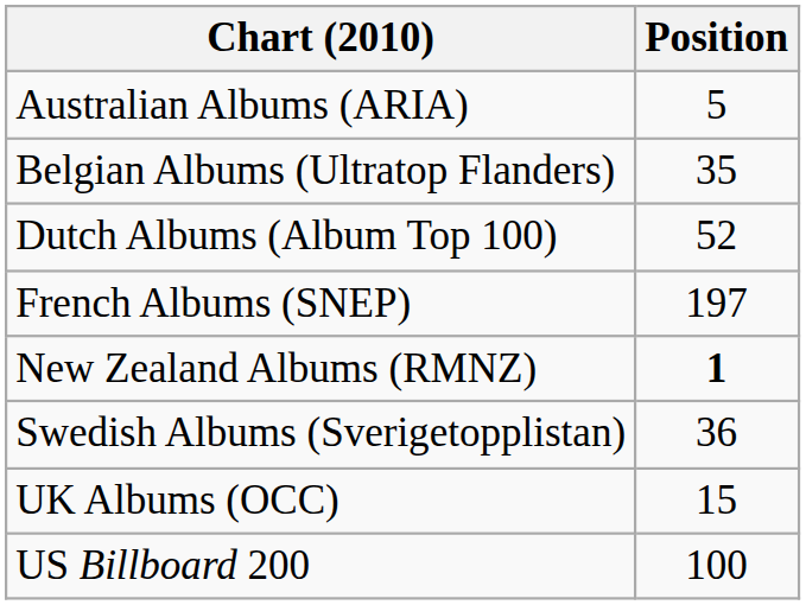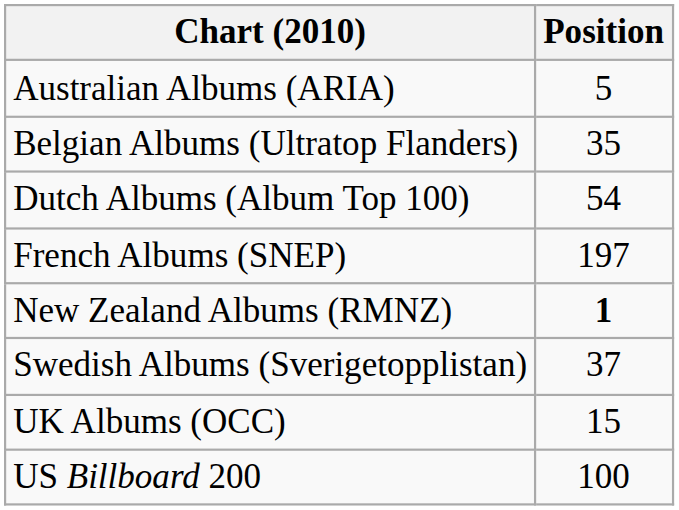 <table class="wikitable sortable">
 <tr>
 <th>Chart (2010)</th>
 <th>Position</th>
 </tr>
 <tr>
 <td>Australian Albums (ARIA)</td>
 <td style="text-align:center;">5</td>
 </tr>
 <tr>
 <td>Belgian Albums (Ultratop Flanders)</td>
 <td style="text-align:center;">35</td>
 </tr>
 <tr>
 <td>Dutch Albums (Album Top 100)</td>
-<td style="text-align:center;">52</td>
+<td style="text-align:center;">54</td>
 </tr>
 <tr>
 <td>French Albums (SNEP)</td>
 <td style="text-align:center;">197</td>
 </tr>
 <tr>
 <td>New Zealand Albums (RMNZ)</td>
 <td style="text-align:center;"><strong>1</strong></td>
 </tr>
 <tr>
 <td>Swedish Albums (Sverigetopplistan)</td>
-<td style="text-align:center;">36</td>
+<td style="text-align:center;">37</td>
 </tr>
 <tr>
 <td>UK Albums (OCC)</td>
 <td style="text-align:center;">15</td>
 </tr>
 <tr>
 <td>US <em>Billboard</em> 200</td>
 <td style="text-align:center;">100</td>
 </tr>
 </table>
